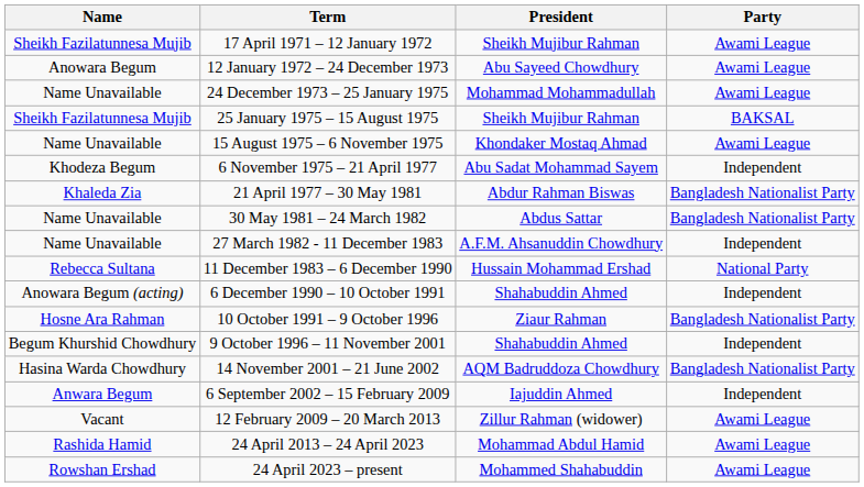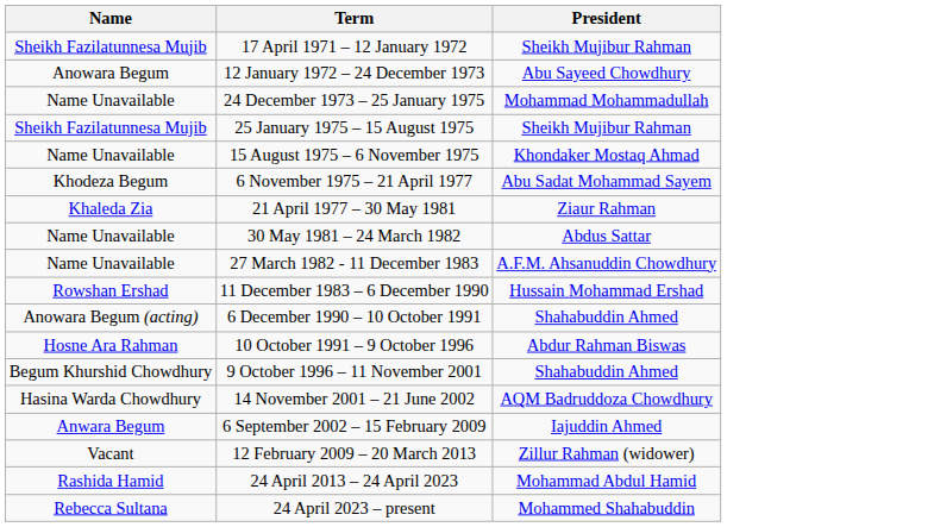 <table class="wikitable" style="text-align:center">
 <tr>
 <th>Name</th>
 <th>Term</th>
 <th>President</th>
-<th>Party</th>
 </tr>
 <tr>
 <td><a href='#'>Sheikh Fazilatunnesa Mujib</a></td>
 <td>17 April 1971 – 12 January 1972</td>
 <td><a href='#'>Sheikh Mujibur Rahman</a></td>
-<td><a href='#'>Awami League</a></td>
 </tr>
 <tr>
 <td>Anowara Begum</td>
 <td>12 January 1972 – 24 December 1973</td>
 <td><a href='#'>Abu Sayeed Chowdhury</a></td>
-<td><a href='#'>Awami League</a></td>
 </tr>
 <tr>
 <td>Name Unavailable</td>
 <td>24 December 1973 – 25 January 1975</td>
 <td><a href='#'>Mohammad Mohammadullah</a></td>
-<td><a href='#'>Awami League</a></td>
 </tr>
 <tr>
 <td><a href='#'>Sheikh Fazilatunnesa Mujib</a></td>
 <td>25 January 1975 – 15 August 1975</td>
 <td><a href='#'>Sheikh Mujibur Rahman</a></td>
-<td><a href='#'>BAKSAL</a></td>
 </tr>
 <tr>
 <td>Name Unavailable</td>
 <td>15 August 1975 – 6 November 1975</td>
 <td><a href='#'>Khondaker Mostaq Ahmad</a></td>
-<td><a href='#'>Awami League</a></td>
 </tr>
 <tr>
 <td>Khodeza Begum</td>
 <td>6 November 1975 – 21 April 1977</td>
 <td><a href='#'>Abu Sadat Mohammad Sayem</a></td>
-<td>Independent</td>
 </tr>
 <tr>
 <td><a href='#'>Khaleda Zia</a></td>
 <td>21 April 1977 – 30 May 1981</td>
-<td><a href='#'>Abdur Rahman Biswas</a></td>
-<td><a href='#'>Bangladesh Nationalist Party</a></td>
+<td><a href='#'>Ziaur Rahman</a></td>
 </tr>
 <tr>
 <td>Name Unavailable</td>
 <td>30 May 1981 – 24 March 1982</td>
 <td><a href='#'>Abdus Sattar</a></td>
-<td><a href='#'>Bangladesh Nationalist Party</a></td>
 </tr>
 <tr>
 <td>Name Unavailable</td>
 <td>27  March 1982 - 11 December 1983</td>
 <td><a href='#'>A.F.M. Ahsanuddin Chowdhury</a></td>
-<td>Independent</td>
 </tr>
 <tr>
-<td><a href='#'>Rebecca Sultana</a></td>
+<td><a href='#'>Rowshan Ershad</a></td>
 <td>11 December 1983 – 6 December 1990</td>
 <td><a href='#'>Hussain Mohammad Ershad</a></td>
-<td><a href='#'>National Party</a></td>
 </tr>
 <tr>
 <td>Anowara Begum <em>(acting)</em></td>
 <td>6 December 1990 – 10 October 1991</td>
 <td><a href='#'>Shahabuddin Ahmed</a></td>
-<td>Independent</td>
 </tr>
 <tr>
 <td><a href='#'>Hosne Ara Rahman</a></td>
 <td>10 October 1991 – 9 October 1996</td>
-<td><a href='#'>Ziaur Rahman</a></td>
-<td><a href='#'>Bangladesh Nationalist Party</a></td>
+<td><a href='#'>Abdur Rahman Biswas</a></td>
 </tr>
 <tr>
 <td>Begum Khurshid Chowdhury</td>
 <td>9 October 1996 – 11 November 2001</td>
 <td><a href='#'>Shahabuddin Ahmed</a></td>
-<td>Independent</td>
 </tr>
 <tr>
 <td>Hasina Warda Chowdhury</td>
 <td>14 November 2001 – 21 June 2002</td>
 <td><a href='#'>AQM Badruddoza Chowdhury</a></td>
-<td><a href='#'>Bangladesh Nationalist Party</a></td>
 </tr>
 <tr>
 <td><a href='#'>Anwara Begum</a></td>
 <td>6 September 2002 – 15 February 2009</td>
 <td><a href='#'>Iajuddin Ahmed</a></td>
-<td>Independent</td>
 </tr>
 <tr>
 <td>Vacant</td>
 <td>12 February 2009 – 20 March 2013</td>
 <td><a href='#'>Zillur Rahman</a> (widower)</td>
-<td><a href='#'>Awami League</a></td>
 </tr>
 <tr>
 <td><a href='#'>Rashida Hamid</a></td>
 <td>24 April 2013 – 24 April 2023</td>
 <td><a href='#'>Mohammad Abdul Hamid</a></td>
-<td><a href='#'>Awami League</a></td>
 </tr>
 <tr>
-<td><a href='#'>Rowshan Ershad</a></td>
+<td><a href='#'>Rebecca Sultana</a></td>
 <td>24 April 2023 – present</td>
 <td><a href='#'>Mohammed Shahabuddin</a></td>
-<td><a href='#'>Awami League</a></td>
 </tr>
 </table>
